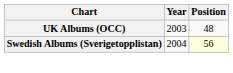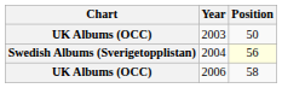 <table class="wikitable plainrowheaders" style="text-align:center">
 <tr>
 <th scope="col">Chart</th>
 <th scope="col">Year</th>
 <th scope="col">Position</th>
 </tr>
 <tr>
 <th scope="row">UK Albums (OCC)</th>
 <td>2003</td>
-<td>48</td>
+<td>50</td>
 </tr>
 <tr>
 <th scope="row">Swedish Albums (Sverigetopplistan)</th>
 <td>2004</td>
 <td style="background: lightyellow;">56</td>
 </tr>
+<tr>
+<th scope="row">UK Albums (OCC)</th>
+<td>2006</td>
+<td>58</td>
+</tr>
 </table>
